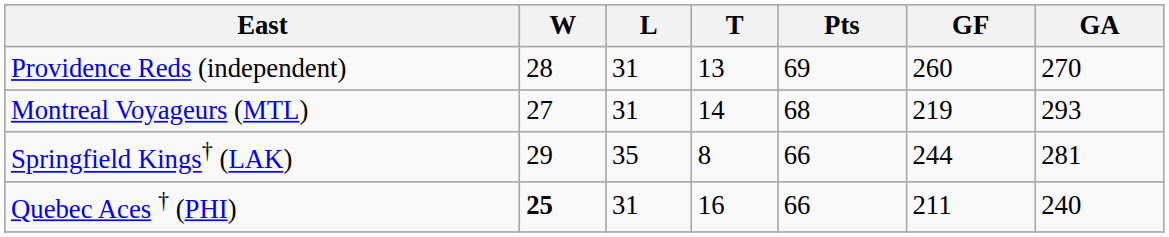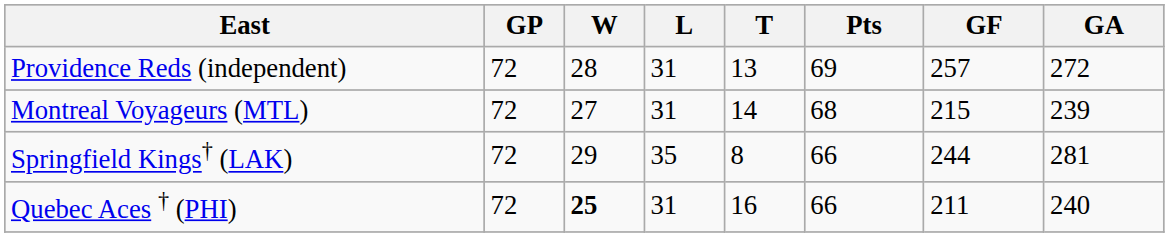 <table class="wikitable">
 <tr>
 <th bgcolor="#DDDDFF" width="30%">East</th>
+<th bgcolor="#DDDDFF" width="5%">GP</th>
 <th bgcolor="#DDDDFF" width="5%">W</th>
 <th bgcolor="#DDDDFF" width="5%">L</th>
 <th bgcolor="#DDDDFF" width="5%">T</th>
 <th bgcolor="#DDDDFF" width="7.5%">Pts</th>
 <th bgcolor="#DDDDFF" width="7.5%">GF</th>
 <th bgcolor="#DDDDFF" width="7.5%">GA</th>
 </tr>
 <tr>
 <td><a href='#'>Providence Reds</a> (independent)</td>
+<td>72</td>
 <td>28</td>
 <td>31</td>
 <td>13</td>
 <td>69</td>
-<td>260</td>
-<td>270</td>
+<td>257</td>
+<td>272</td>
 </tr>
 <tr>
 <td><a href='#'>Montreal Voyageurs</a> (<a href='#'>MTL</a>)</td>
+<td>72</td>
 <td>27</td>
 <td>31</td>
 <td>14</td>
 <td>68</td>
-<td>219</td>
-<td>293</td>
+<td>215</td>
+<td>239</td>
 </tr>
 <tr>
 <td><a href='#'>Springfield Kings</a><sup>†</sup> (<a href='#'>LAK</a>)</td>
+<td>72</td>
 <td>29</td>
 <td>35</td>
 <td>8</td>
 <td>66</td>
 <td>244</td>
 <td>281</td>
 </tr>
 <tr>
 <td><a href='#'>Quebec Aces</a> <sup>†</sup> (<a href='#'>PHI</a>)</td>
+<td>72</td>
 <td><strong>25</strong></td>
 <td>31</td>
 <td>16</td>
 <td>66</td>
 <td>211</td>
 <td>240</td>
 </tr>
 </table>
